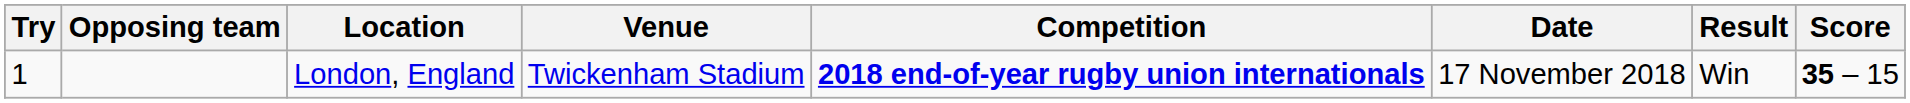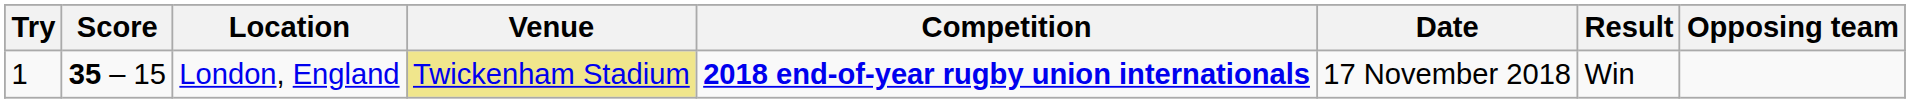 <table class="wikitable" style="font-size:100%">
 <tr>
 <th>Try</th>
-<th>Opposing team</th>
+<th>Score</th>
 <th>Location</th>
 <th>Venue</th>
 <th>Competition</th>
 <th>Date</th>
 <th>Result</th>
-<th>Score</th>
+<th>Opposing team</th>
 </tr>
 <tr>
 <td>1</td>
-<td></td>
+<td><strong>35</strong> – 15</td>
 <td><a href='#'>London</a>, <a href='#'>England</a></td>
-<td><a href='#'>Twickenham Stadium</a></td>
+<td style="background: khaki;"><a href='#'>Twickenham Stadium</a></td>
 <td><strong><a href='#'>2018 end-of-year rugby union internationals</a></strong></td>
 <td>17 November 2018</td>
 <td>Win</td>
-<td><strong>35</strong> – 15</td>
+<td></td>
 </tr>
 </table>
